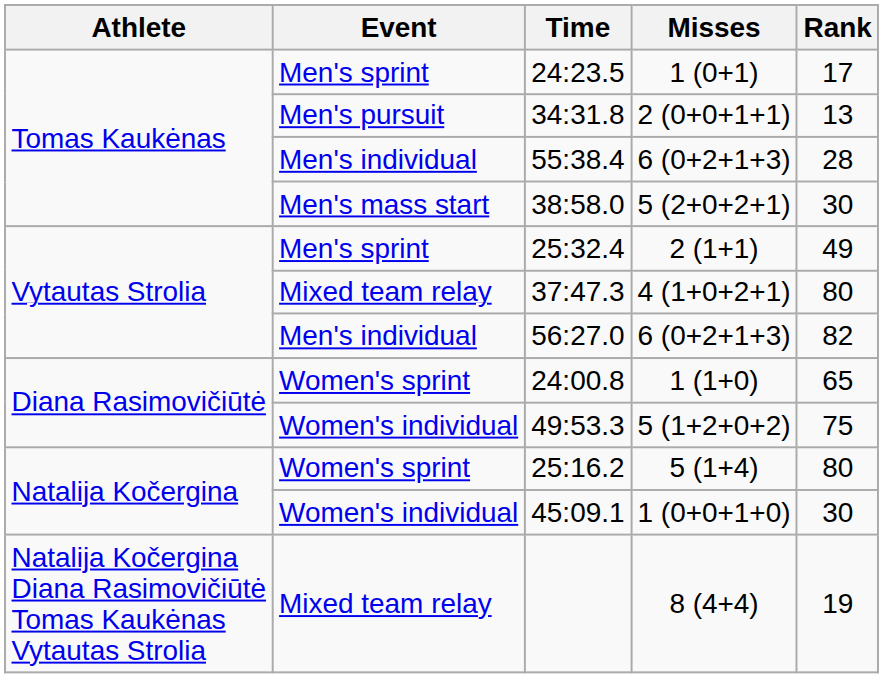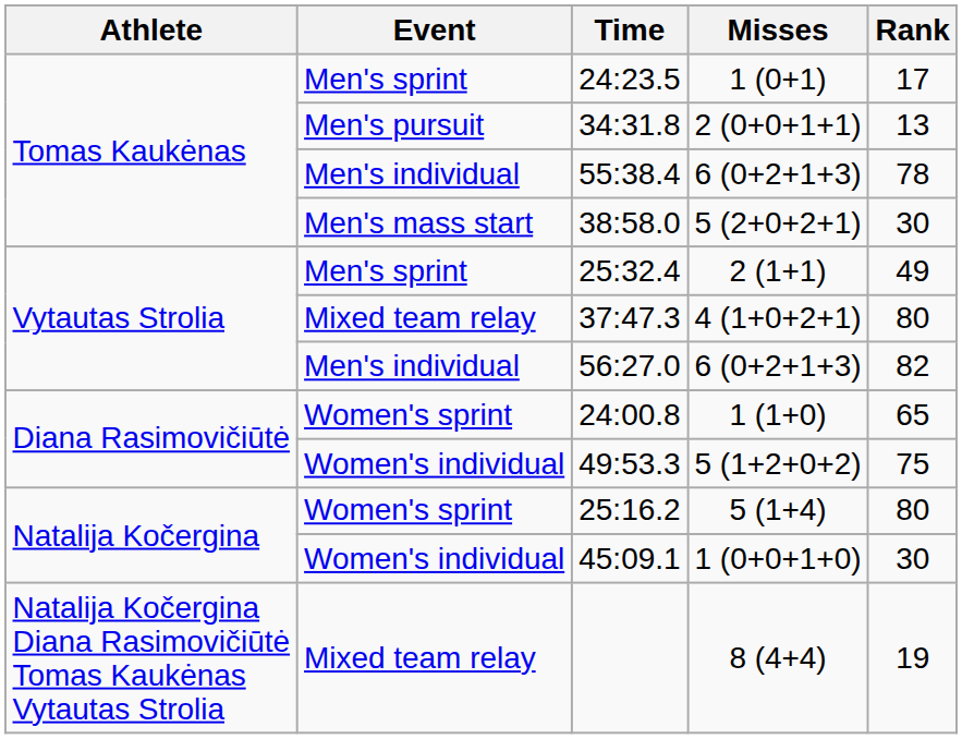 <table class="wikitable" style="font-size:90%">
 <tr>
 <th>Athlete</th>
 <th>Event</th>
 <th>Time</th>
 <th>Misses</th>
 <th>Rank</th>
 </tr>
 <tr align=center>
 <td align=left rowspan=4><a href='#'>Tomas Kaukėnas</a></td>
 <td align=left><a href='#'>Men's sprint</a></td>
 <td>24:23.5</td>
 <td>1 (0+1)</td>
 <td>17</td>
 </tr>
 <tr align=center>
 <td align=left><a href='#'>Men's pursuit</a></td>
 <td>34:31.8</td>
 <td>2 (0+0+1+1)</td>
 <td>13</td>
 </tr>
 <tr align=center>
 <td align=left><a href='#'>Men's individual</a></td>
 <td>55:38.4</td>
 <td>6 (0+2+1+3)</td>
-<td>28</td>
+<td>78</td>
 </tr>
 <tr align=center>
 <td align=left><a href='#'>Men's mass start</a></td>
 <td>38:58.0</td>
 <td>5 (2+0+2+1)</td>
 <td>30</td>
 </tr>
 <tr align=center>
 <td align=left rowspan=3><a href='#'>Vytautas Strolia</a></td>
 <td align=left><a href='#'>Men's sprint</a></td>
 <td>25:32.4</td>
 <td>2 (1+1)</td>
 <td>49</td>
 </tr>
 <tr align=center>
 <td align=left><a href='#'>Mixed team relay</a></td>
 <td>37:47.3</td>
 <td>4 (1+0+2+1)</td>
 <td>80</td>
 </tr>
 <tr align=center>
 <td align=left><a href='#'>Men's individual</a></td>
 <td>56:27.0</td>
 <td>6 (0+2+1+3)</td>
 <td>82</td>
 </tr>
 <tr align=center>
 <td align=left rowspan=2><a href='#'>Diana Rasimovičiūtė</a></td>
 <td align=left><a href='#'>Women's sprint</a></td>
 <td>24:00.8</td>
 <td>1 (1+0)</td>
 <td>65</td>
 </tr>
 <tr align=center>
 <td align=left><a href='#'>Women's individual</a></td>
 <td>49:53.3</td>
 <td>5 (1+2+0+2)</td>
 <td>75</td>
 </tr>
 <tr align=center>
 <td align=left rowspan=2><a href='#'>Natalija Kočergina</a></td>
 <td align=left><a href='#'>Women's sprint</a></td>
 <td>25:16.2</td>
 <td>5 (1+4)</td>
 <td>80</td>
 </tr>
 <tr align=center>
 <td align=left><a href='#'>Women's individual</a></td>
 <td>45:09.1</td>
 <td>1 (0+0+1+0)</td>
 <td>30</td>
 </tr>
 <tr align=center>
 <td align=left><a href='#'>Natalija Kočergina</a><br><a href='#'>Diana Rasimovičiūtė</a><br><a href='#'>Tomas Kaukėnas</a><br><a href='#'>Vytautas Strolia</a></td>
 <td align=left><a href='#'>Mixed team relay</a></td>
 <td></td>
 <td>8 (4+4)</td>
 <td>19</td>
 </tr>
 </table>
